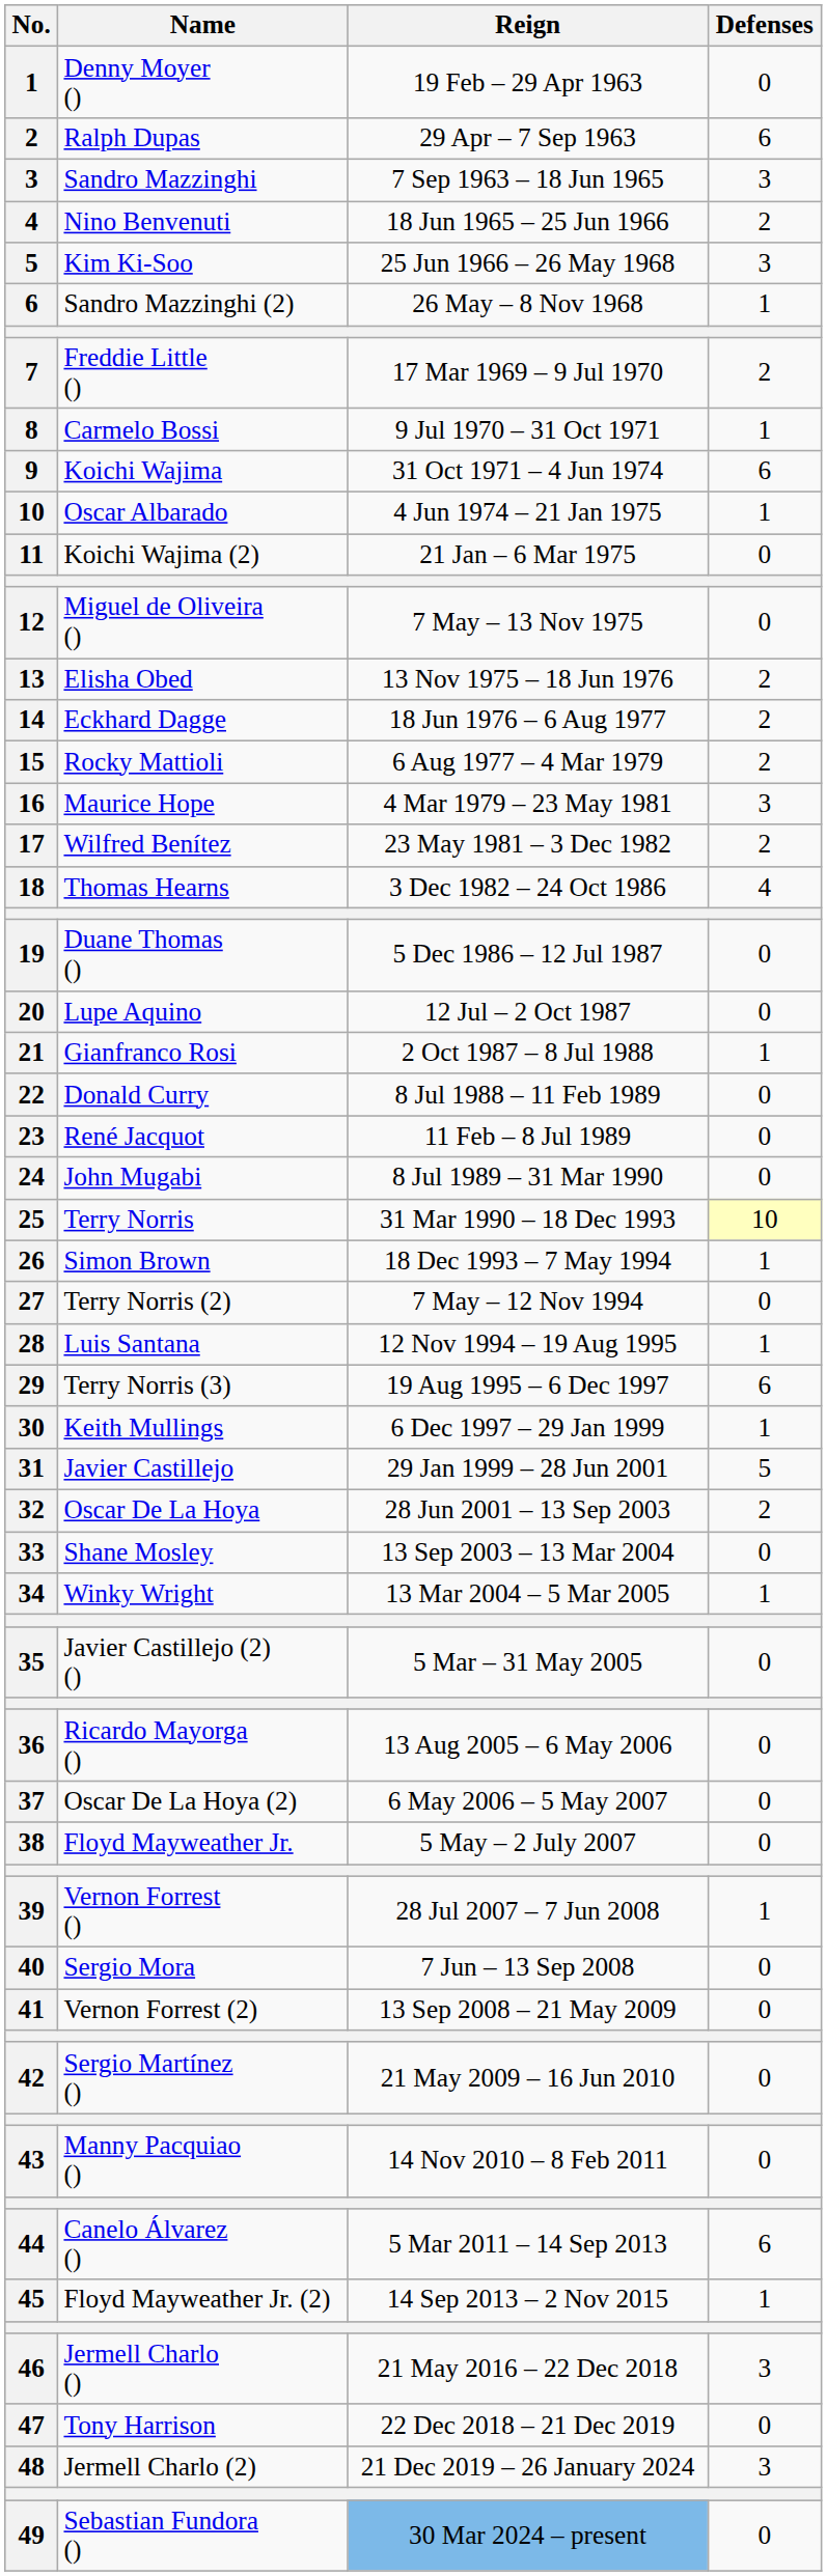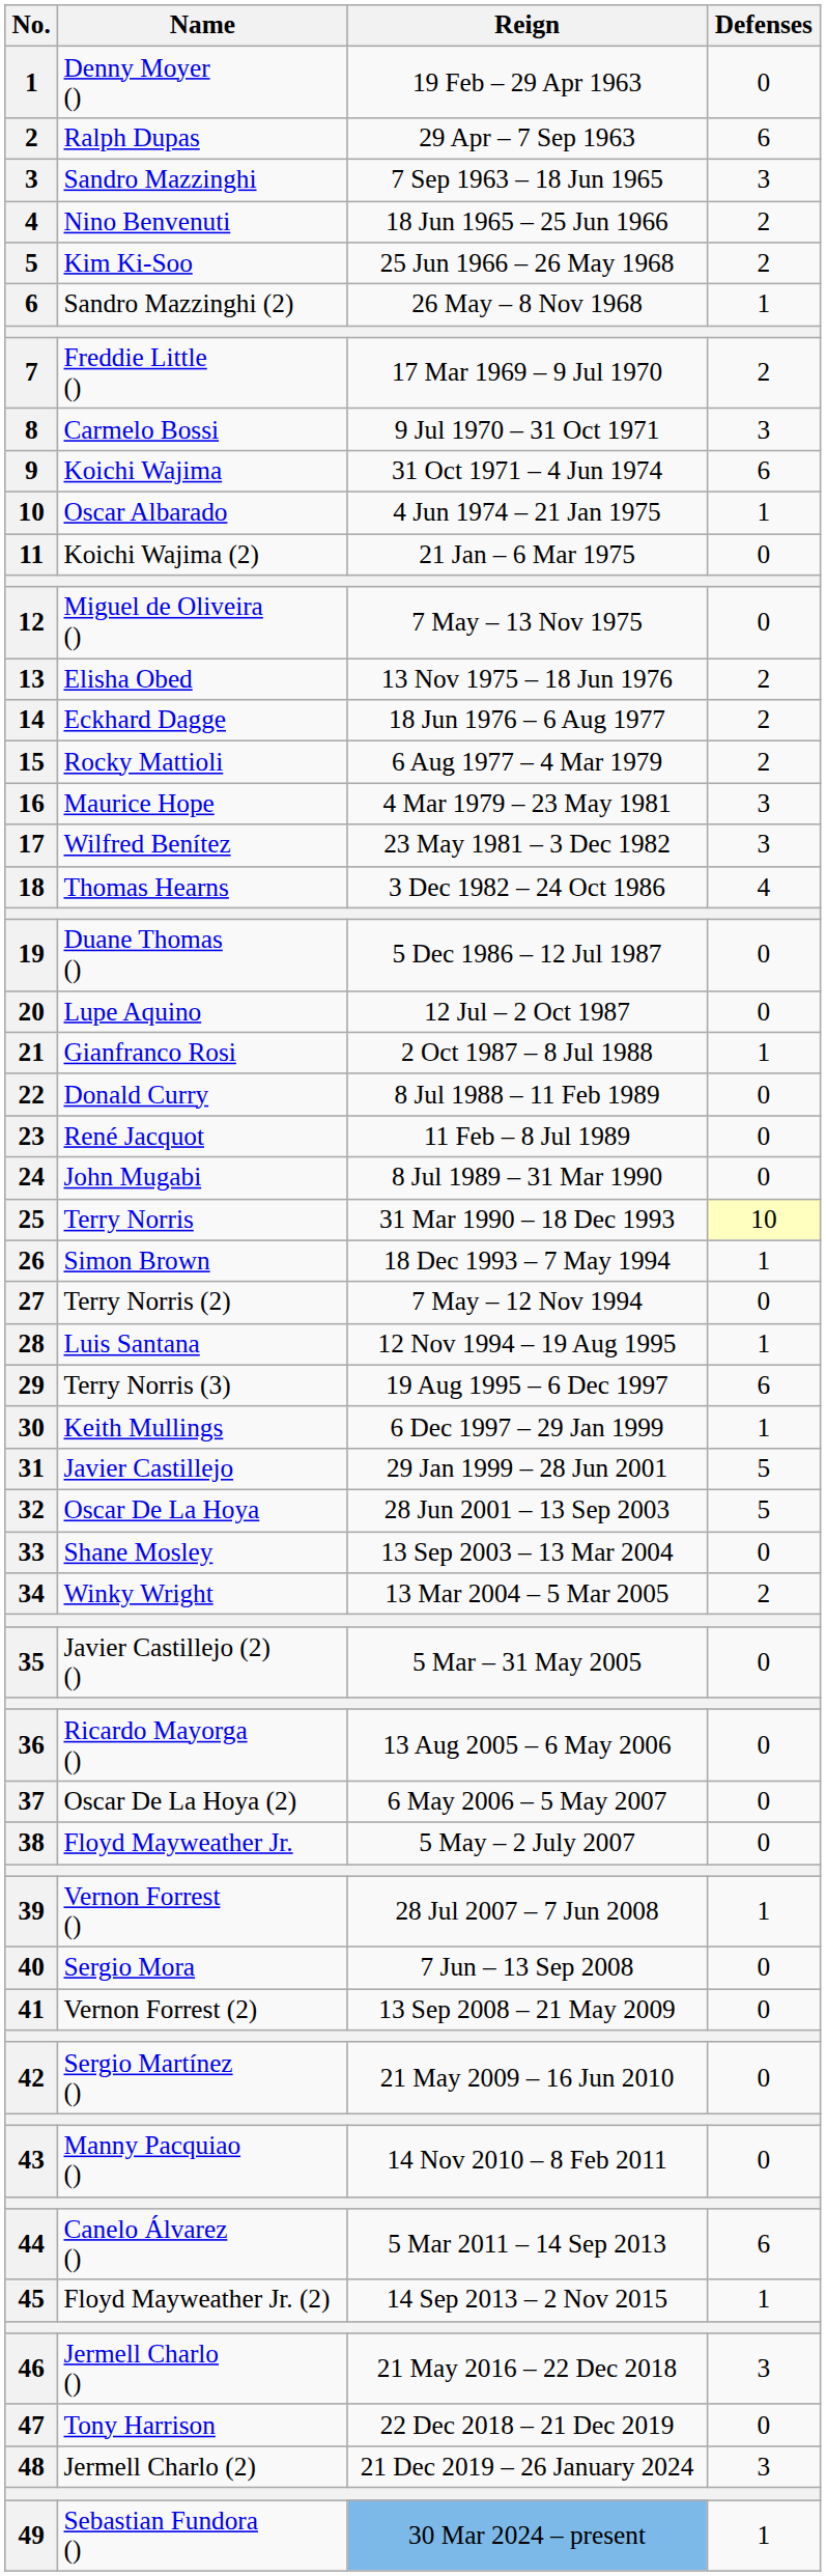 <table class="wikitable sortable" style="width:80%;">
 <tr>
 <th>No.</th>
 <th>Name</th>
 <th>Reign</th>
 <th>Defenses</th>
 </tr>
 <tr>
 <th>1</th>
 <td align="left"><a href='#'>Denny Moyer</a><br>()</td>
 <td style="text-align:center;">19 Feb – 29 Apr 1963</td>
 <td style="text-align:center;">0</td>
 </tr>
 <tr>
 <th>2</th>
 <td align="left"><a href='#'>Ralph Dupas</a></td>
 <td style="text-align:center;">29 Apr – 7 Sep 1963</td>
 <td style="text-align:center;">6</td>
 </tr>
 <tr>
 <th>3</th>
 <td align="left"><a href='#'>Sandro Mazzinghi</a></td>
 <td style="text-align:center;">7 Sep 1963 – 18 Jun 1965</td>
 <td style="text-align:center;">3</td>
 </tr>
 <tr>
 <th>4</th>
 <td align="left"><a href='#'>Nino Benvenuti</a></td>
 <td style="text-align:center;">18 Jun 1965 – 25 Jun 1966</td>
 <td style="text-align:center;">2</td>
 </tr>
 <tr>
 <th>5</th>
 <td align="left"><a href='#'>Kim Ki-Soo</a></td>
 <td style="text-align:center;">25 Jun 1966 – 26 May 1968</td>
-<td style="text-align:center;">3</td>
+<td style="text-align:center;">2</td>
 </tr>
 <tr>
 <th>6</th>
 <td align="left">Sandro Mazzinghi (2)</td>
 <td style="text-align:center;">26 May – 8 Nov 1968</td>
 <td style="text-align:center;">1</td>
 </tr>
 <tr align=center>
 <th colspan=4></th>
 </tr>
 <tr>
 <th>7</th>
 <td align="left"><a href='#'>Freddie Little</a><br>()</td>
 <td style="text-align:center;">17 Mar 1969 – 9 Jul 1970</td>
 <td style="text-align:center;">2</td>
 </tr>
 <tr>
 <th>8</th>
 <td align="left"><a href='#'>Carmelo Bossi</a></td>
 <td style="text-align:center;">9 Jul 1970 – 31 Oct 1971</td>
-<td style="text-align:center;">1</td>
+<td style="text-align:center;">3</td>
 </tr>
 <tr>
 <th>9</th>
 <td align="left"><a href='#'>Koichi Wajima</a></td>
 <td style="text-align:center;">31 Oct 1971 – 4 Jun 1974</td>
 <td style="text-align:center;">6</td>
 </tr>
 <tr>
 <th>10</th>
 <td align="left"><a href='#'>Oscar Albarado</a></td>
 <td style="text-align:center;">4 Jun 1974 – 21 Jan 1975</td>
 <td style="text-align:center;">1</td>
 </tr>
 <tr>
 <th>11</th>
 <td align="left">Koichi Wajima (2)</td>
 <td style="text-align:center;">21 Jan – 6 Mar 1975</td>
 <td style="text-align:center;">0</td>
 </tr>
 <tr align=center>
 <th colspan=4></th>
 </tr>
 <tr>
 <th>12</th>
 <td align="left"><a href='#'>Miguel de Oliveira</a><br>()</td>
 <td style="text-align:center;">7 May – 13 Nov 1975</td>
 <td style="text-align:center;">0</td>
 </tr>
 <tr>
 <th>13</th>
 <td align="left"><a href='#'>Elisha Obed</a></td>
 <td style="text-align:center;">13 Nov 1975 – 18 Jun 1976</td>
 <td style="text-align:center;">2</td>
 </tr>
 <tr>
 <th>14</th>
 <td align="left"><a href='#'>Eckhard Dagge</a></td>
 <td style="text-align:center;">18 Jun 1976 – 6 Aug 1977</td>
 <td style="text-align:center;">2</td>
 </tr>
 <tr>
 <th>15</th>
 <td align="left"><a href='#'>Rocky Mattioli</a></td>
 <td style="text-align:center;">6 Aug 1977 – 4 Mar 1979</td>
 <td style="text-align:center;">2</td>
 </tr>
 <tr>
 <th>16</th>
 <td align="left"><a href='#'>Maurice Hope</a></td>
 <td style="text-align:center;">4 Mar 1979 – 23 May 1981</td>
 <td style="text-align:center;">3</td>
 </tr>
 <tr>
 <th>17</th>
 <td align="left"><a href='#'>Wilfred Benítez</a></td>
 <td style="text-align:center;">23 May 1981 – 3 Dec 1982</td>
-<td style="text-align:center;">2</td>
+<td style="text-align:center;">3</td>
 </tr>
 <tr>
 <th>18</th>
 <td align="left"><a href='#'>Thomas Hearns</a></td>
 <td style="text-align:center;">3 Dec 1982 – 24 Oct 1986</td>
 <td style="text-align:center;">4</td>
 </tr>
 <tr align=center>
 <th colspan=4></th>
 </tr>
 <tr>
 <th>19</th>
 <td align="left"><a href='#'>Duane Thomas</a><br>()</td>
 <td style="text-align:center;">5 Dec 1986 – 12 Jul 1987</td>
 <td style="text-align:center;">0</td>
 </tr>
 <tr>
 <th>20</th>
 <td align="left"><a href='#'>Lupe Aquino</a></td>
 <td style="text-align:center;">12 Jul – 2 Oct 1987</td>
 <td style="text-align:center;">0</td>
 </tr>
 <tr>
 <th>21</th>
 <td align="left"><a href='#'>Gianfranco Rosi</a></td>
 <td style="text-align:center;">2 Oct 1987 – 8 Jul 1988</td>
 <td style="text-align:center;">1</td>
 </tr>
 <tr>
 <th>22</th>
 <td align="left"><a href='#'>Donald Curry</a></td>
 <td style="text-align:center;">8 Jul 1988 – 11 Feb 1989</td>
 <td style="text-align:center;">0</td>
 </tr>
 <tr>
 <th>23</th>
 <td align="left"><a href='#'>René Jacquot</a></td>
 <td style="text-align:center;">11 Feb – 8 Jul 1989</td>
 <td style="text-align:center;">0</td>
 </tr>
 <tr>
 <th>24</th>
 <td align="left"><a href='#'>John Mugabi</a></td>
 <td style="text-align:center;">8 Jul 1989 – 31 Mar 1990</td>
 <td style="text-align:center;">0</td>
 </tr>
 <tr>
 <th>25</th>
 <td align="left"><a href='#'>Terry Norris</a></td>
 <td style="text-align:center;">31 Mar 1990 – 18 Dec 1993</td>
 <td style="background:#ffffbf; text-align:center;">10</td>
 </tr>
 <tr>
 <th>26</th>
 <td align="left"><a href='#'>Simon Brown</a></td>
 <td style="text-align:center;">18 Dec 1993 – 7 May 1994</td>
 <td style="text-align:center;">1</td>
 </tr>
 <tr>
 <th>27</th>
 <td align="left">Terry Norris (2)</td>
 <td style="text-align:center;">7 May – 12 Nov 1994</td>
 <td style="text-align:center;">0</td>
 </tr>
 <tr>
 <th>28</th>
 <td align="left"><a href='#'>Luis Santana</a></td>
 <td style="text-align:center;">12 Nov 1994 – 19 Aug 1995</td>
 <td style="text-align:center;">1</td>
 </tr>
 <tr>
 <th>29</th>
 <td align="left">Terry Norris (3)</td>
 <td style="text-align:center;">19 Aug 1995 – 6 Dec 1997</td>
 <td style="text-align:center;">6</td>
 </tr>
 <tr>
 <th>30</th>
 <td align="left"><a href='#'>Keith Mullings</a></td>
 <td style="text-align:center;">6 Dec 1997 – 29 Jan 1999</td>
 <td style="text-align:center;">1</td>
 </tr>
 <tr>
 <th>31</th>
 <td align="left"><a href='#'>Javier Castillejo</a></td>
 <td style="text-align:center;">29 Jan 1999 – 28 Jun 2001</td>
 <td style="text-align:center;">5</td>
 </tr>
 <tr>
 <th>32</th>
 <td align="left"><a href='#'>Oscar De La Hoya</a></td>
 <td style="text-align:center;">28 Jun 2001 – 13 Sep 2003</td>
-<td style="text-align:center;">2</td>
+<td style="text-align:center;">5</td>
 </tr>
 <tr>
 <th>33</th>
 <td align="left"><a href='#'>Shane Mosley</a></td>
 <td style="text-align:center;">13 Sep 2003 – 13 Mar 2004</td>
 <td style="text-align:center;">0</td>
 </tr>
 <tr>
 <th>34</th>
 <td align="left"><a href='#'>Winky Wright</a></td>
 <td style="text-align:center;">13 Mar 2004 – 5 Mar 2005</td>
-<td style="text-align:center;">1</td>
+<td style="text-align:center;">2</td>
 </tr>
 <tr align=center>
 <th colspan=4></th>
 </tr>
 <tr>
 <th>35</th>
 <td align="left">Javier Castillejo (2)<br>()</td>
 <td style="text-align:center;">5 Mar – 31 May 2005</td>
 <td style="text-align:center;">0</td>
 </tr>
 <tr align=center>
 <th colspan=4></th>
 </tr>
 <tr>
 <th>36</th>
 <td align="left"><a href='#'>Ricardo Mayorga</a><br>()</td>
 <td style="text-align:center;">13 Aug 2005 – 6 May 2006</td>
 <td style="text-align:center;">0</td>
 </tr>
 <tr>
 <th>37</th>
 <td align="left">Oscar De La Hoya (2)</td>
 <td style="text-align:center;">6 May 2006 – 5 May 2007</td>
 <td style="text-align:center;">0</td>
 </tr>
 <tr>
 <th>38</th>
 <td align="left"><a href='#'>Floyd Mayweather Jr.</a></td>
 <td style="text-align:center;">5 May – 2 July 2007</td>
 <td style="text-align:center;">0</td>
 </tr>
 <tr align=center>
 <th colspan=4></th>
 </tr>
 <tr>
 <th>39</th>
 <td align="left"><a href='#'>Vernon Forrest</a><br>()</td>
 <td style="text-align:center;">28 Jul 2007 – 7 Jun 2008</td>
 <td style="text-align:center;">1</td>
 </tr>
 <tr>
 <th>40</th>
 <td align="left"><a href='#'>Sergio Mora</a></td>
 <td style="text-align:center;">7 Jun – 13 Sep 2008</td>
 <td style="text-align:center;">0</td>
 </tr>
 <tr>
 <th>41</th>
 <td align="left">Vernon Forrest (2)</td>
 <td style="text-align:center;">13 Sep 2008 – 21 May 2009</td>
 <td style="text-align:center;">0</td>
 </tr>
 <tr align=center>
 <th colspan=4></th>
 </tr>
 <tr>
 <th>42</th>
 <td align="left"><a href='#'>Sergio Martínez</a><br>()</td>
 <td style="text-align:center;">21 May 2009 – 16 Jun 2010</td>
 <td style="text-align:center;">0</td>
 </tr>
 <tr align=center>
 <th colspan=4></th>
 </tr>
 <tr>
 <th>43</th>
 <td align="left"><a href='#'>Manny Pacquiao</a><br>()</td>
 <td style="text-align:center;">14 Nov 2010 – 8 Feb 2011</td>
 <td style="text-align:center;">0</td>
 </tr>
 <tr align=center>
 <th colspan=4></th>
 </tr>
 <tr>
 <th>44</th>
 <td align="left"><a href='#'>Canelo Álvarez</a><br>()</td>
 <td style="text-align:center;">5 Mar 2011 – 14 Sep 2013</td>
 <td style="text-align:center;">6</td>
 </tr>
 <tr>
 <th>45</th>
 <td align="left">Floyd Mayweather Jr. (2)</td>
 <td style="text-align:center;">14 Sep 2013 – 2 Nov 2015</td>
 <td style="text-align:center;">1</td>
 </tr>
 <tr align=center>
 <th colspan=4></th>
 </tr>
 <tr>
 <th>46</th>
 <td align="left"><a href='#'>Jermell Charlo</a><br>()</td>
 <td style="text-align:center;">21 May 2016 – 22 Dec 2018</td>
 <td style="text-align:center;">3</td>
 </tr>
 <tr>
 <th>47</th>
 <td align="left"><a href='#'>Tony Harrison</a></td>
 <td style="text-align:center;">22 Dec 2018 – 21 Dec 2019</td>
 <td style="text-align:center;">0</td>
 </tr>
 <tr>
 <th>48</th>
 <td align="left">Jermell Charlo (2)</td>
 <td style="text-align:center;">21 Dec 2019 – 26 January 2024</td>
 <td style="text-align:center;">3</td>
 </tr>
 <tr align=center>
 <th colspan=4></th>
 </tr>
 <tr align=center>
 <th>49</th>
 <td align=left><a href='#'>Sebastian Fundora</a><br>()</td>
 <td style="background:#7CB9E8;">30 Mar 2024 – present</td>
-<td>0</td>
+<td>1</td>
 </tr>
 </table>
